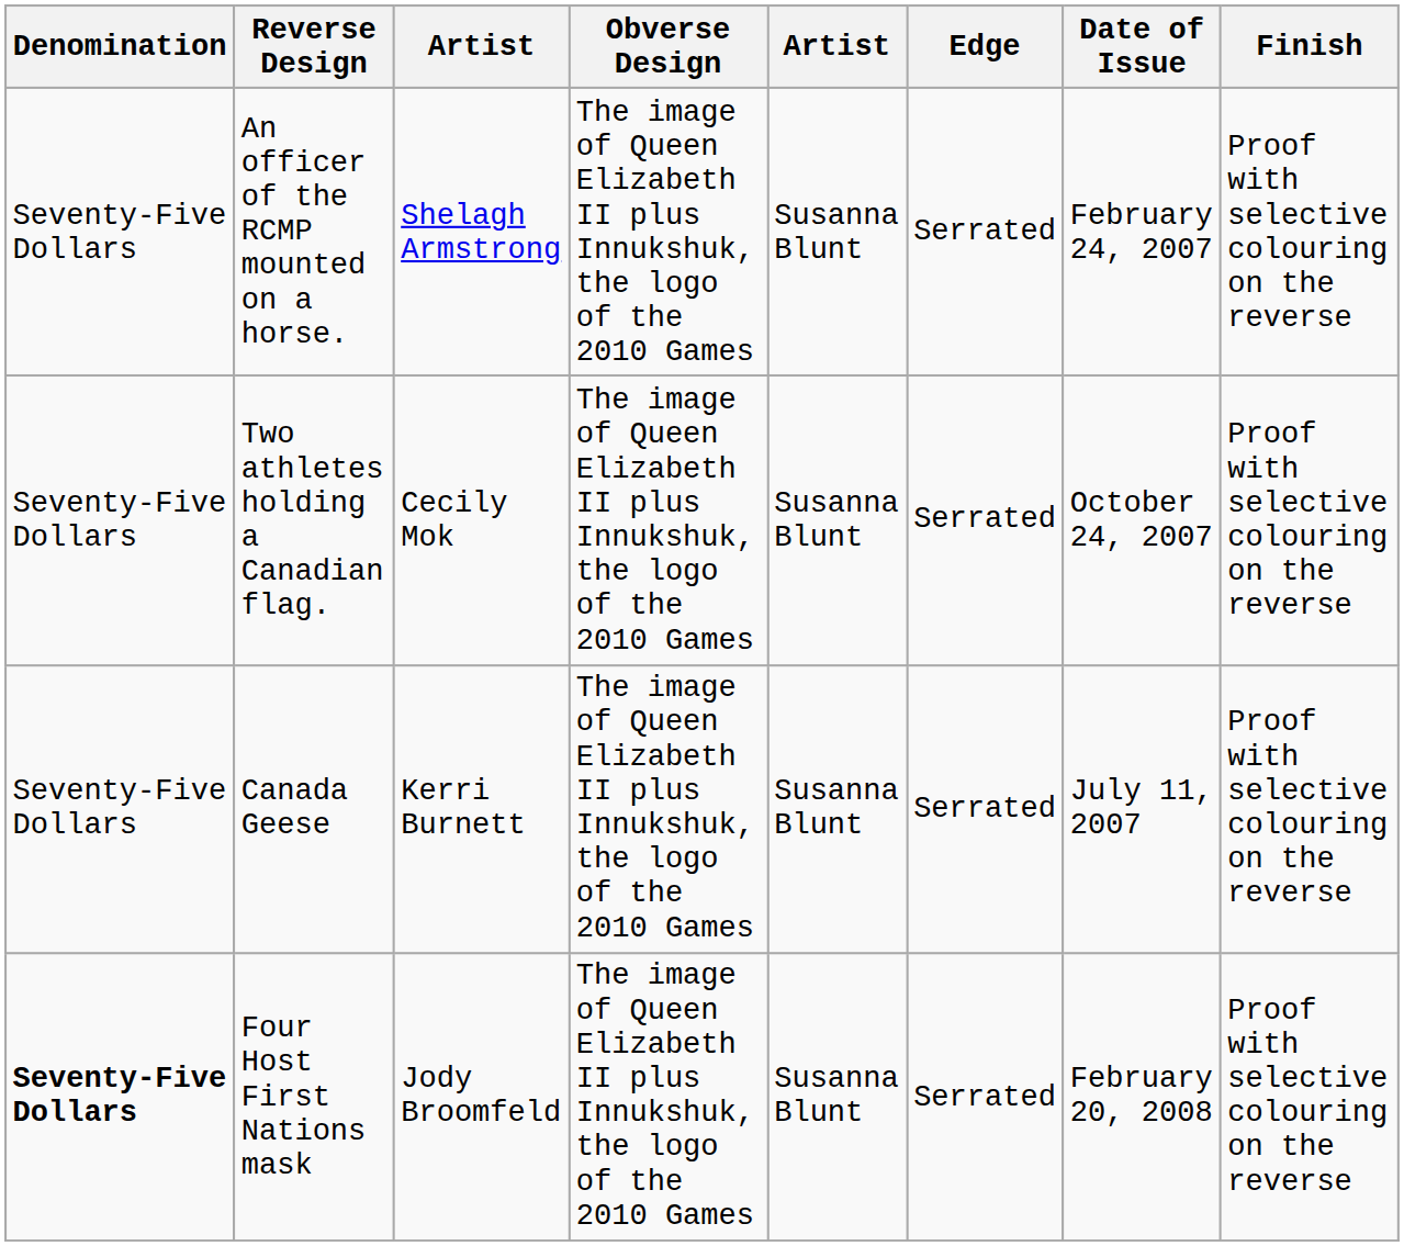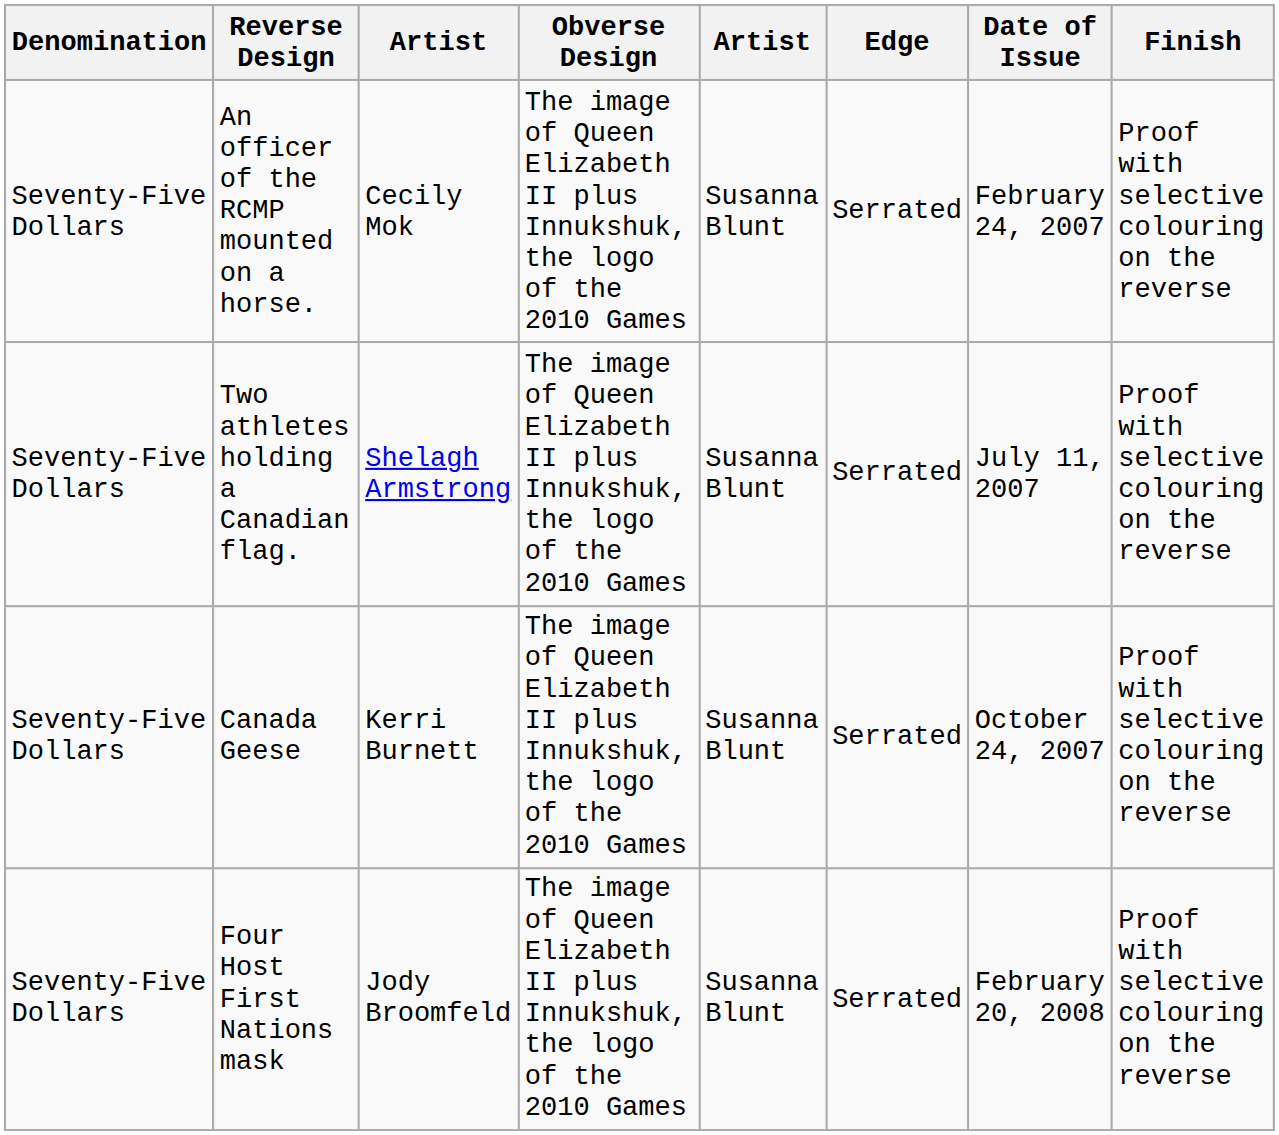 <table class="wikitable">
 <tr>
 <th>Denomination</th>
 <th>Reverse Design</th>
 <th>Artist</th>
 <th>Obverse Design</th>
 <th>Artist</th>
 <th>Edge</th>
 <th>Date of Issue</th>
 <th>Finish</th>
 </tr>
 <tr>
 <td>Seventy-Five Dollars</td>
 <td>An officer of the RCMP mounted on a horse.</td>
-<td><a href='#'>Shelagh Armstrong</a></td>
+<td>Cecily Mok</td>
 <td>The image of Queen Elizabeth II plus Innukshuk, the logo of the 2010 Games</td>
 <td>Susanna Blunt</td>
 <td>Serrated</td>
 <td>February 24, 2007</td>
 <td>Proof with selective colouring on the reverse</td>
 </tr>
 <tr>
 <td>Seventy-Five Dollars</td>
 <td>Two athletes holding a Canadian flag.</td>
-<td>Cecily Mok</td>
+<td><a href='#'>Shelagh Armstrong</a></td>
 <td>The image of Queen Elizabeth II plus Innukshuk, the logo of the 2010 Games</td>
 <td>Susanna Blunt</td>
 <td>Serrated</td>
-<td>October 24, 2007</td>
+<td>July 11, 2007</td>
 <td>Proof with selective colouring on the reverse</td>
 </tr>
 <tr>
 <td>Seventy-Five Dollars</td>
 <td>Canada Geese</td>
 <td>Kerri Burnett</td>
 <td>The image of Queen Elizabeth II plus Innukshuk, the logo of the 2010 Games</td>
 <td>Susanna Blunt</td>
 <td>Serrated</td>
-<td>July 11, 2007</td>
+<td>October 24, 2007</td>
 <td>Proof with selective colouring on the reverse</td>
 </tr>
 <tr>
-<td><strong>Seventy-Five Dollars</strong></td>
+<td>Seventy-Five Dollars</td>
 <td>Four Host First Nations mask</td>
 <td>Jody Broomfeld</td>
 <td>The image of Queen Elizabeth II plus Innukshuk, the logo of the 2010 Games</td>
 <td>Susanna Blunt</td>
 <td>Serrated</td>
 <td>February 20, 2008</td>
 <td>Proof with selective colouring on the reverse</td>
 </tr>
 <tr>
 </tr>
 </table>
